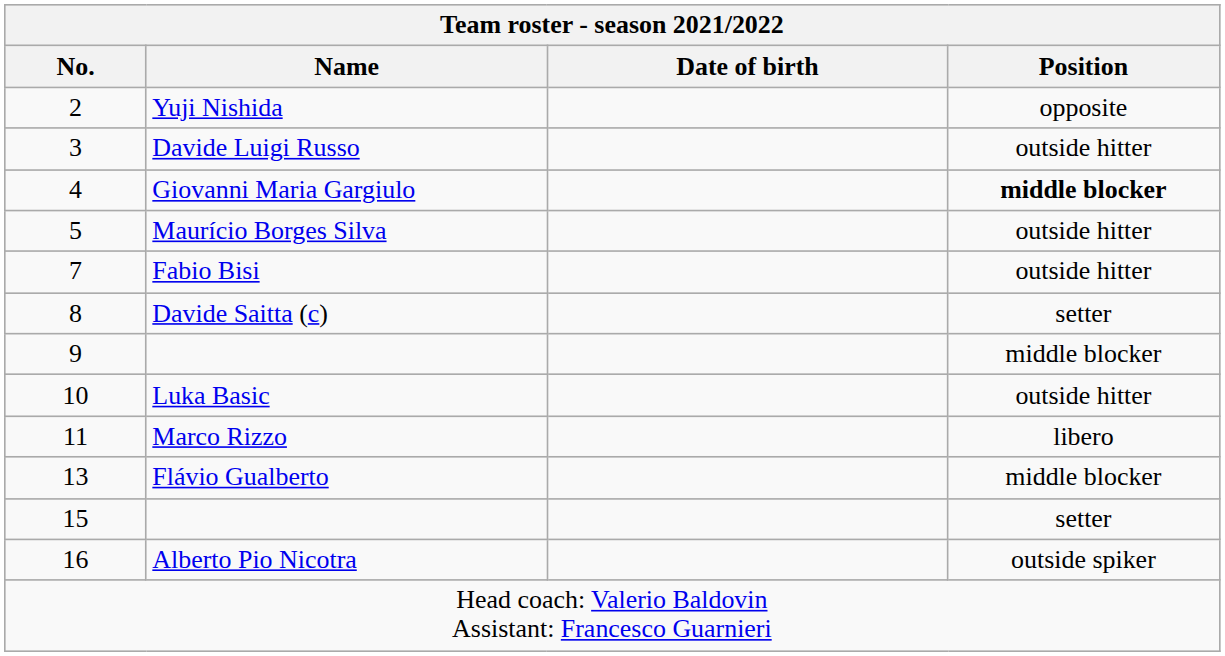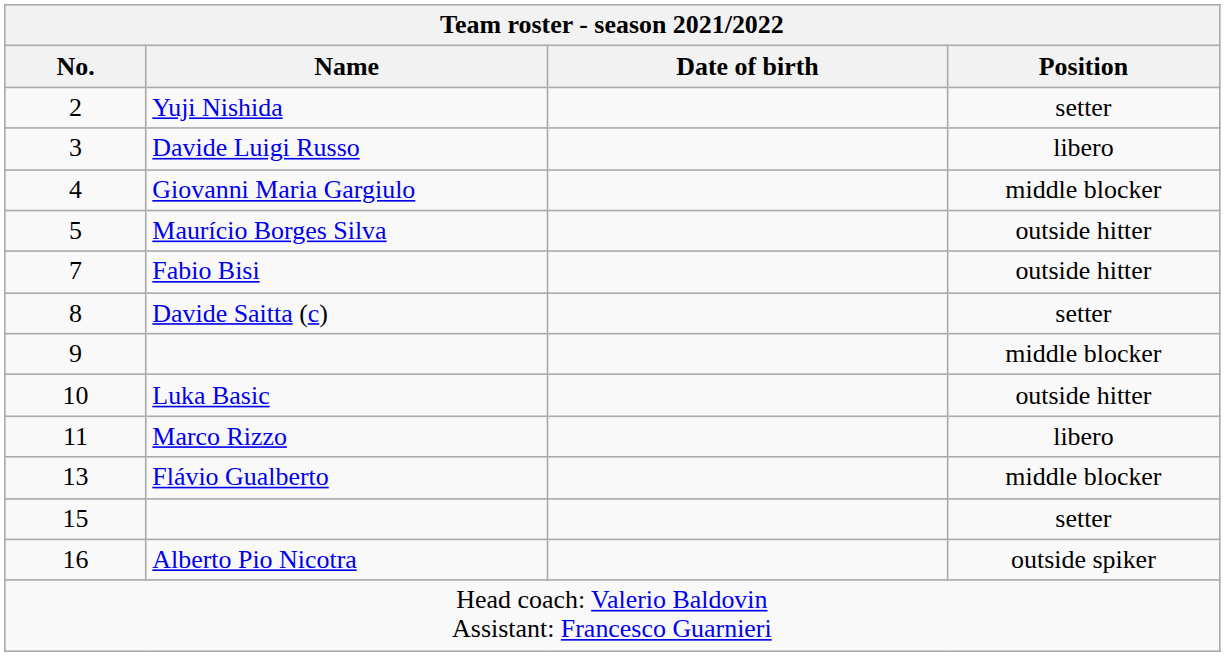 <table class="wikitable collapsible collapsed sortable" style="font-size:100%; text-align:center;">
 <tr>
 <th colspan=6>Team roster - season 2021/2022</th>
 </tr>
 <tr>
 <th style="width:5em">No.</th>
 <th style="width:15em">Name</th>
 <th style="width:15em">Date of birth</th>
 <th style="width:10em">Position</th>
 </tr>
 <tr>
 <td>2</td>
 <td align=left> <a href='#'>Yuji Nishida</a></td>
 <td align=right></td>
-<td>opposite</td>
+<td>setter</td>
 </tr>
 <tr>
 <td>3</td>
 <td align=left> <a href='#'>Davide Luigi Russo</a></td>
 <td align=right></td>
-<td>outside hitter</td>
+<td>libero</td>
 </tr>
 <tr>
 <td>4</td>
 <td align=left> <a href='#'>Giovanni Maria Gargiulo</a></td>
 <td align=right></td>
-<td><strong>middle blocker</strong></td>
+<td>middle blocker</td>
 </tr>
 <tr>
 <td>5</td>
 <td align=left> <a href='#'>Maurício Borges Silva</a></td>
 <td align=right></td>
 <td>outside hitter</td>
 </tr>
 <tr>
 <td>7</td>
 <td align=left> <a href='#'>Fabio Bisi</a></td>
 <td align=right></td>
 <td>outside hitter</td>
 </tr>
 <tr>
 <td>8</td>
 <td align=left> <a href='#'>Davide Saitta</a> (<a href='#'>c</a>)</td>
 <td align=right></td>
 <td>setter</td>
 </tr>
 <tr>
 <td>9</td>
 <td align=left> </td>
 <td align=right></td>
 <td>middle blocker</td>
 </tr>
 <tr>
 <td>10</td>
 <td align=left> <a href='#'>Luka Basic</a></td>
 <td align=right></td>
 <td>outside hitter</td>
 </tr>
 <tr>
 <td>11</td>
 <td align=left> <a href='#'>Marco Rizzo</a></td>
 <td align=right></td>
 <td>libero</td>
 </tr>
 <tr>
 <td>13</td>
 <td align=left> <a href='#'>Flávio Gualberto</a></td>
 <td align=right></td>
 <td>middle blocker</td>
 </tr>
 <tr>
 <td>15</td>
 <td align=left> </td>
 <td align=right></td>
 <td>setter</td>
 </tr>
 <tr>
 <td>16</td>
 <td align=left> <a href='#'>Alberto Pio Nicotra</a></td>
 <td align=right></td>
 <td>outside spiker</td>
 </tr>
 <tr>
 <td colspan=4>Head coach: <a href='#'>Valerio Baldovin</a><br>Assistant: <a href='#'>Francesco Guarnieri</a></td>
 </tr>
 </table>
